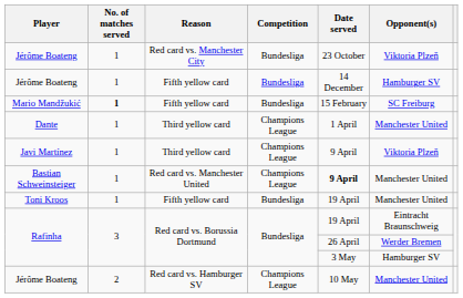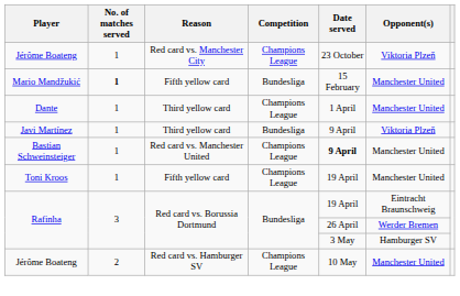 <table class="wikitable" Style="text-align: center;font-size:80%">
 <tr>
 <th>Player</th>
 <th>No. of <br> matches served</th>
 <th>Reason</th>
 <th>Competition</th>
 <th>Date served</th>
 <th>Opponent(s)</th>
 <th></th>
 </tr>
 <tr>
 <td><a href='#'>Jérôme Boateng</a></td>
 <td>1</td>
 <td>Red card vs. <a href='#'>Manchester City</a></td>
-<td>Bundesliga</td>
+<td><a href='#'>Champions League</a></td>
 <td>23 October</td>
 <td><a href='#'>Viktoria Plzeň</a></td>
-<td></td>
-</tr>
-<tr>
-<td>Jérôme Boateng</td>
-<td>1</td>
-<td>Fifth yellow card</td>
-<td><a href='#'>Bundesliga</a></td>
-<td>14 December</td>
-<td><a href='#'>Hamburger SV</a></td>
 <td></td>
 </tr>
 <tr>
 <td><a href='#'>Mario Mandžukić</a></td>
 <td><strong>1</strong></td>
 <td>Fifth yellow card</td>
 <td>Bundesliga</td>
 <td>15 February</td>
-<td><a href='#'>SC Freiburg</a></td>
+<td><a href='#'>Manchester United</a></td>
 <td></td>
 </tr>
 <tr>
 <td><a href='#'>Dante</a></td>
 <td>1</td>
 <td>Third yellow card</td>
 <td>Champions League</td>
 <td>1 April</td>
 <td><a href='#'>Manchester United</a></td>
 <td></td>
 </tr>
 <tr>
 <td><a href='#'>Javi Martínez</a></td>
 <td>1</td>
 <td>Third yellow card</td>
-<td>Champions League</td>
+<td>Bundesliga</td>
 <td>9 April</td>
 <td><a href='#'>Viktoria Plzeň</a></td>
 <td></td>
 </tr>
 <tr>
 <td><a href='#'>Bastian Schweinsteiger</a></td>
 <td>1</td>
 <td>Red card vs. Manchester United</td>
 <td>Champions League</td>
 <td><strong>9 April</strong></td>
 <td>Manchester United</td>
 <td></td>
 </tr>
 <tr>
 <td><a href='#'>Toni Kroos</a></td>
 <td>1</td>
 <td>Fifth yellow card</td>
-<td>Bundesliga</td>
+<td>Champions League</td>
 <td>19 April</td>
 <td>Manchester United</td>
 <td></td>
 </tr>
 <tr>
 <td rowspan="3"><a href='#'>Rafinha</a></td>
 <td rowspan="3">3</td>
 <td rowspan="3">Red card vs. Borussia Dortmund</td>
 <td rowspan="3">Bundesliga</td>
 <td>19 April</td>
 <td>Eintracht Braunschweig</td>
 <td rowspan="3"></td>
 </tr>
 <tr>
 <td>26 April</td>
 <td><a href='#'>Werder Bremen</a></td>
 </tr>
 <tr>
 <td>3 May</td>
 <td>Hamburger SV</td>
 </tr>
 <tr>
 <td>Jérôme Boateng</td>
 <td>2</td>
 <td>Red card vs. Hamburger SV</td>
 <td>Champions League</td>
 <td>10 May</td>
 <td><a href='#'>Manchester United</a></td>
 <td></td>
 </tr>
 </table>
